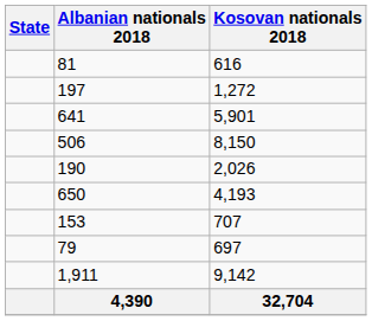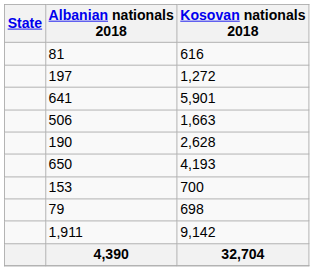 <table class="wikitable sortable">
 <tr>
 <th><a href='#'>State</a><br></th>
 <th> <a href='#'>Albanian</a> nationals<br>2018</th>
 <th> <a href='#'>Kosovan</a> nationals<br>2018</th>
 </tr>
 <tr>
 <td></td>
 <td>81</td>
 <td>616</td>
 </tr>
 <tr>
 <td></td>
 <td>197</td>
 <td>1,272</td>
 </tr>
 <tr>
 <td></td>
 <td>641</td>
 <td>5,901</td>
 </tr>
 <tr>
 <td></td>
 <td>506</td>
-<td>8,150</td>
+<td>1,663</td>
 </tr>
 <tr>
 <td></td>
 <td>190</td>
-<td>2,026</td>
+<td>2,628</td>
 </tr>
 <tr>
 <td></td>
 <td>650</td>
 <td>4,193</td>
 </tr>
 <tr>
 <td></td>
 <td>153</td>
-<td>707</td>
+<td>700</td>
 </tr>
 <tr>
 <td></td>
 <td>79</td>
-<td>697</td>
+<td>698</td>
 </tr>
 <tr>
 <td></td>
 <td>1,911</td>
 <td>9,142</td>
 </tr>
 <tr>
 <th></th>
 <th>4,390</th>
 <th>32,704</th>
 </tr>
 <tr>
 </tr>
 </table>
